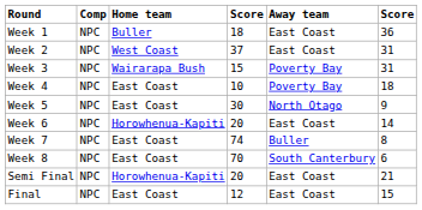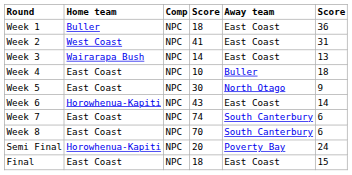 <table class="wikitable">
 <tr bgcolor="#FFFFFF">
 <td><strong>Round</strong></td>
+<td><strong>Home team</strong></td>
 <td><strong>Comp</strong></td>
-<td><strong>Home team</strong></td>
 <td><strong>Score</strong></td>
 <td><strong>Away team</strong></td>
 <td><strong>Score</strong></td>
 </tr>
 <tr bgcolor="#FFFFFF">
 <td>Week 1</td>
+<td> <a href='#'>Buller</a></td>
 <td>NPC</td>
-<td> <a href='#'>Buller</a></td>
 <td>18</td>
 <td> East Coast</td>
 <td>36</td>
 </tr>
 <tr bgcolor="#FFFFFF">
 <td>Week 2</td>
+<td> <a href='#'>West Coast</a></td>
 <td>NPC</td>
-<td> <a href='#'>West Coast</a></td>
-<td>37</td>
+<td>41</td>
 <td> East Coast</td>
 <td>31</td>
 </tr>
 <tr bgcolor="#FFFFFF">
 <td>Week 3</td>
+<td> <a href='#'>Wairarapa Bush</a></td>
 <td>NPC</td>
-<td> <a href='#'>Wairarapa Bush</a></td>
-<td>15</td>
-<td> <a href='#'>Poverty Bay</a></td>
-<td>31</td>
+<td>14</td>
+<td> East Coast</td>
+<td>13</td>
 </tr>
 <tr bgcolor="#FFFFFF">
 <td>Week 4</td>
+<td> East Coast</td>
 <td>NPC</td>
-<td> East Coast</td>
 <td>10</td>
-<td> <a href='#'>Poverty Bay</a></td>
+<td> <a href='#'>Buller</a></td>
 <td>18</td>
 </tr>
 <tr bgcolor="#FFFFFF">
 <td>Week 5</td>
+<td> East Coast</td>
 <td>NPC</td>
-<td> East Coast</td>
 <td>30</td>
 <td> <a href='#'>North Otago</a></td>
 <td>9</td>
 </tr>
 <tr bgcolor="#FFFFFF">
 <td>Week 6</td>
+<td> <a href='#'>Horowhenua-Kapiti</a></td>
 <td>NPC</td>
-<td> <a href='#'>Horowhenua-Kapiti</a></td>
-<td>20</td>
+<td>43</td>
 <td> East Coast</td>
 <td>14</td>
 </tr>
 <tr bgcolor="#FFFFFF">
 <td>Week 7</td>
+<td> East Coast</td>
 <td>NPC</td>
-<td> East Coast</td>
 <td>74</td>
-<td> <a href='#'>Buller</a></td>
-<td>8</td>
+<td> <a href='#'>South Canterbury</a></td>
+<td>6</td>
 </tr>
 <tr bgcolor="#FFFFFF">
 <td>Week 8</td>
+<td> East Coast</td>
 <td>NPC</td>
-<td> East Coast</td>
 <td>70</td>
 <td> <a href='#'>South Canterbury</a></td>
 <td>6</td>
 </tr>
 <tr bgcolor="#FFFFFF">
 <td>Semi Final</td>
+<td> <a href='#'>Horowhenua-Kapiti</a></td>
 <td>NPC</td>
-<td> <a href='#'>Horowhenua-Kapiti</a></td>
 <td>20</td>
-<td> East Coast</td>
-<td>21</td>
+<td> <a href='#'>Poverty Bay</a></td>
+<td>24</td>
 </tr>
 <tr bgcolor="#FFFFFF">
 <td>Final</td>
+<td> East Coast</td>
 <td>NPC</td>
-<td> East Coast</td>
-<td>12</td>
+<td>18</td>
 <td> East Coast</td>
 <td>15</td>
 </tr>
 </table>
